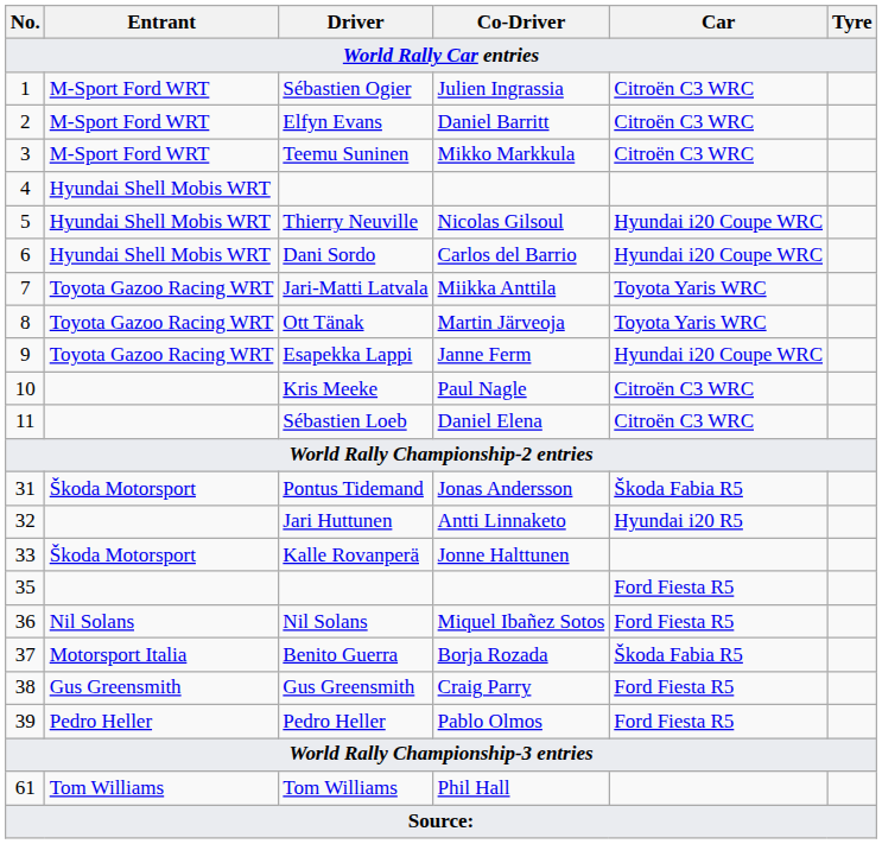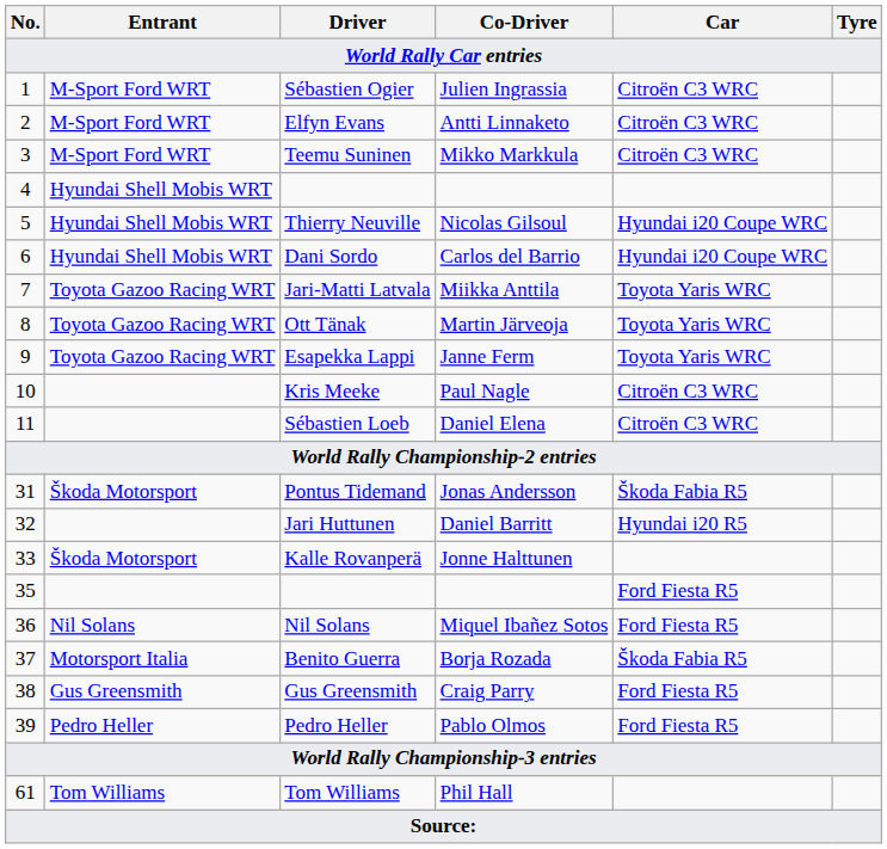 <table class="wikitable" style="font-size: 85%;">
 <tr>
 <th>No.</th>
 <th>Entrant</th>
 <th>Driver</th>
 <th>Co-Driver</th>
 <th>Car</th>
 <th>Tyre</th>
 </tr>
 <tr>
 <td style="background-color:#EAECF0; text-align:center" colspan="6"><strong><em><a href='#'>World Rally Car</a> entries</em></strong></td>
 </tr>
 <tr>
 <td align="center">1</td>
 <td> <a href='#'>M-Sport Ford WRT</a></td>
 <td> <a href='#'>Sébastien Ogier</a></td>
 <td> <a href='#'>Julien Ingrassia</a></td>
 <td><a href='#'>Citroën C3 WRC</a></td>
 <td align="center"></td>
 </tr>
 <tr>
 <td align="center">2</td>
 <td> <a href='#'>M-Sport Ford WRT</a></td>
 <td> <a href='#'>Elfyn Evans</a></td>
-<td> <a href='#'>Daniel Barritt</a></td>
+<td> <a href='#'>Antti Linnaketo</a></td>
 <td><a href='#'>Citroën C3 WRC</a></td>
 <td align="center"></td>
 </tr>
 <tr>
 <td align="center">3</td>
 <td> <a href='#'>M-Sport Ford WRT</a></td>
 <td> <a href='#'>Teemu Suninen</a></td>
 <td> <a href='#'>Mikko Markkula</a></td>
 <td><a href='#'>Citroën C3 WRC</a></td>
 <td align="center"></td>
 </tr>
 <tr>
 <td align="center">4</td>
 <td> <a href='#'>Hyundai Shell Mobis WRT</a></td>
 <td></td>
 <td></td>
 <td></td>
 <td align="center"></td>
 </tr>
 <tr>
 <td align="center">5</td>
 <td> <a href='#'>Hyundai Shell Mobis WRT</a></td>
 <td> <a href='#'>Thierry Neuville</a></td>
 <td> <a href='#'>Nicolas Gilsoul</a></td>
 <td><a href='#'>Hyundai i20 Coupe WRC</a></td>
 <td align="center"></td>
 </tr>
 <tr>
 <td align="center">6</td>
 <td> <a href='#'>Hyundai Shell Mobis WRT</a></td>
 <td> <a href='#'>Dani Sordo</a></td>
 <td> <a href='#'>Carlos del Barrio</a></td>
 <td><a href='#'>Hyundai i20 Coupe WRC</a></td>
 <td align="center"></td>
 </tr>
 <tr>
 <td align="center">7</td>
 <td> <a href='#'>Toyota Gazoo Racing WRT</a></td>
 <td> <a href='#'>Jari-Matti Latvala</a></td>
 <td> <a href='#'>Miikka Anttila</a></td>
 <td><a href='#'>Toyota Yaris WRC</a></td>
 <td align="center"></td>
 </tr>
 <tr>
 <td align="center">8</td>
 <td> <a href='#'>Toyota Gazoo Racing WRT</a></td>
 <td> <a href='#'>Ott Tänak</a></td>
 <td> <a href='#'>Martin Järveoja</a></td>
 <td><a href='#'>Toyota Yaris WRC</a></td>
 <td align="center"></td>
 </tr>
 <tr>
 <td align="center">9</td>
 <td> <a href='#'>Toyota Gazoo Racing WRT</a></td>
 <td> <a href='#'>Esapekka Lappi</a></td>
 <td> <a href='#'>Janne Ferm</a></td>
-<td><a href='#'>Hyundai i20 Coupe WRC</a></td>
+<td><a href='#'>Toyota Yaris WRC</a></td>
 <td align="center"></td>
 </tr>
 <tr>
 <td align="center">10</td>
 <td></td>
 <td> <a href='#'>Kris Meeke</a></td>
 <td> <a href='#'>Paul Nagle</a></td>
 <td><a href='#'>Citroën C3 WRC</a></td>
 <td align="center"></td>
 </tr>
 <tr>
 <td align="center">11</td>
 <td></td>
 <td> <a href='#'>Sébastien Loeb</a></td>
 <td> <a href='#'>Daniel Elena</a></td>
 <td><a href='#'>Citroën C3 WRC</a></td>
 <td align="center"></td>
 </tr>
 <tr>
 <td style="background-color:#EAECF0; text-align:center" colspan="6"><strong><em>World Rally Championship-2 entries</em></strong></td>
 </tr>
 <tr>
 <td align="center">31</td>
 <td> <a href='#'>Škoda Motorsport</a></td>
 <td> <a href='#'>Pontus Tidemand</a></td>
 <td> <a href='#'>Jonas Andersson</a></td>
 <td><a href='#'>Škoda Fabia R5</a></td>
 <td align="center"></td>
 </tr>
 <tr>
 <td align="center">32</td>
 <td></td>
 <td> <a href='#'>Jari Huttunen</a></td>
-<td> <a href='#'>Antti Linnaketo</a></td>
+<td> <a href='#'>Daniel Barritt</a></td>
 <td><a href='#'>Hyundai i20 R5</a></td>
 <td align="center"></td>
 </tr>
 <tr>
 <td align="center">33</td>
 <td> <a href='#'>Škoda Motorsport</a></td>
 <td> <a href='#'>Kalle Rovanperä</a></td>
 <td> <a href='#'>Jonne Halttunen</a></td>
 <td></td>
 <td align="center"></td>
 </tr>
 <tr>
 <td align="center">35</td>
 <td></td>
 <td></td>
 <td></td>
 <td><a href='#'>Ford Fiesta R5</a></td>
 <td align="center"></td>
 </tr>
 <tr>
 <td align="center">36</td>
 <td> <a href='#'>Nil Solans</a></td>
 <td> <a href='#'>Nil Solans</a></td>
 <td> <a href='#'>Miquel Ibañez Sotos</a></td>
 <td><a href='#'>Ford Fiesta R5</a></td>
 <td align="center"></td>
 </tr>
 <tr>
 <td align="center">37</td>
 <td> <a href='#'>Motorsport Italia</a></td>
 <td> <a href='#'>Benito Guerra</a></td>
 <td> <a href='#'>Borja Rozada</a></td>
 <td><a href='#'>Škoda Fabia R5</a></td>
 <td align="center"></td>
 </tr>
 <tr>
 <td align="center">38</td>
 <td> <a href='#'>Gus Greensmith</a></td>
 <td> <a href='#'>Gus Greensmith</a></td>
 <td> <a href='#'>Craig Parry</a></td>
 <td><a href='#'>Ford Fiesta R5</a></td>
 <td align="center"></td>
 </tr>
 <tr>
 <td align="center">39</td>
 <td> <a href='#'>Pedro Heller</a></td>
 <td> <a href='#'>Pedro Heller</a></td>
 <td> <a href='#'>Pablo Olmos</a></td>
 <td><a href='#'>Ford Fiesta R5</a></td>
 <td align="center"></td>
 </tr>
 <tr>
 <td style="background-color:#EAECF0; text-align:center" colspan="6"><strong><em>World Rally Championship-3 entries</em></strong></td>
 </tr>
 <tr>
 <td align="center">61</td>
 <td> <a href='#'>Tom Williams</a></td>
 <td> <a href='#'>Tom Williams</a></td>
 <td> <a href='#'>Phil Hall</a></td>
 <td></td>
 <td align="center"></td>
 </tr>
 <tr>
 <td style="background-color:#EAECF0; text-align:center" colspan="6"><strong>Source:</strong></td>
 </tr>
 </table>
